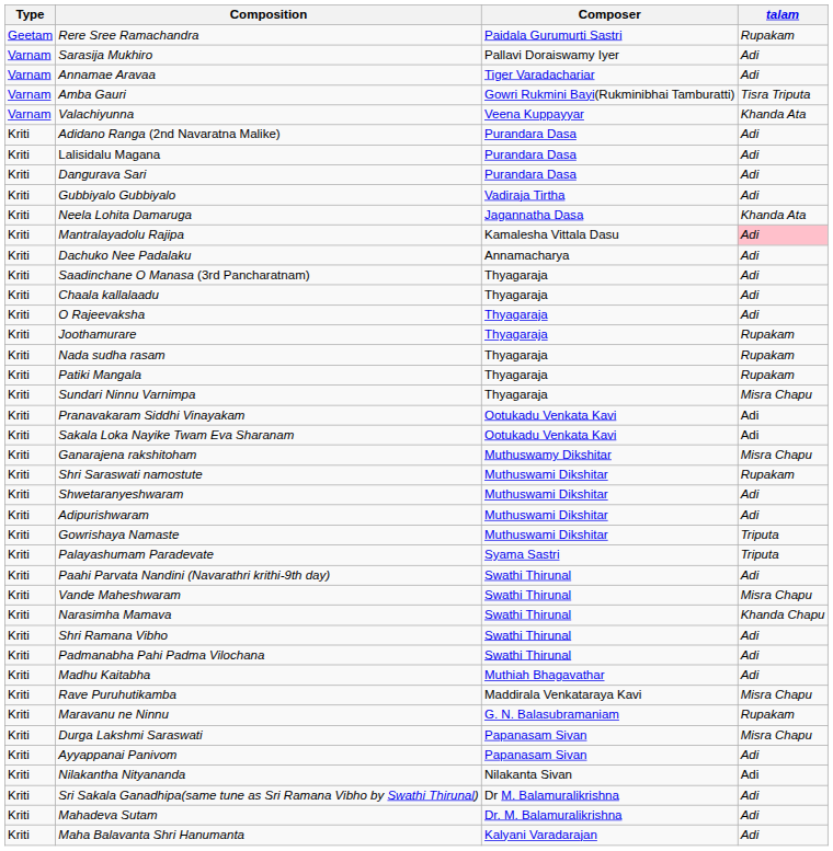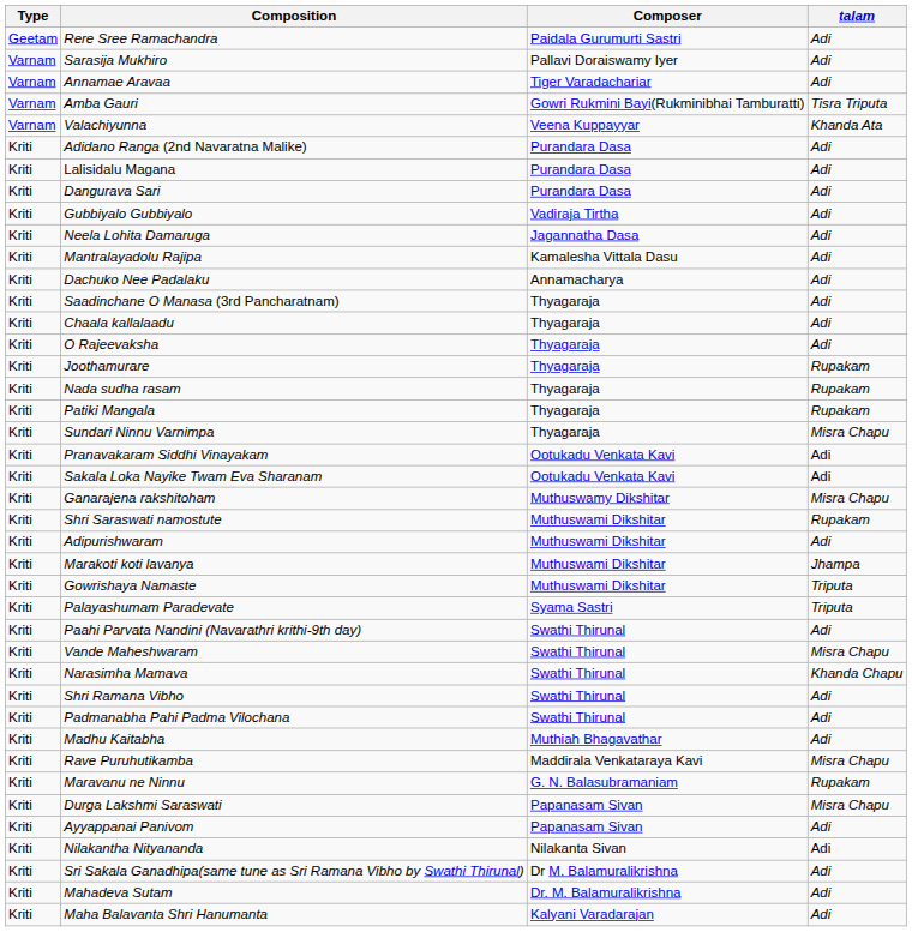 <table class="wikitable">
 <tr>
 <th>Type</th>
 <th>Composition</th>
 <th>Composer</th>
 <th><em><a href='#'>talam</a></em></th>
 </tr>
 <tr>
 <td><a href='#'>Geetam</a></td>
 <td><em>Rere Sree Ramachandra</em></td>
 <td><a href='#'>Paidala Gurumurti Sastri</a></td>
-<td><em>Rupakam</em></td>
+<td><em>Adi</em></td>
 </tr>
 <tr>
 <td><a href='#'>Varnam</a></td>
 <td><em>Sarasija Mukhiro</em></td>
 <td>Pallavi Doraiswamy Iyer</td>
 <td><em>Adi</em></td>
 </tr>
 <tr>
 <td><a href='#'>Varnam</a></td>
 <td><em>Annamae Aravaa</em></td>
 <td><a href='#'>Tiger Varadachariar</a></td>
 <td><em>Adi</em></td>
 </tr>
 <tr>
 <td><a href='#'>Varnam</a></td>
 <td><em>Amba Gauri</em></td>
 <td><a href='#'>Gowri Rukmini Bayi</a>(Rukminibhai Tamburatti)</td>
 <td><em>Tisra Triputa</em></td>
 </tr>
 <tr>
 <td><a href='#'>Varnam</a></td>
 <td><em>Valachiyunna</em></td>
 <td><a href='#'>Veena Kuppayyar</a></td>
 <td><em>Khanda Ata</em></td>
 </tr>
 <tr>
 <td>Kriti</td>
 <td><em>Adidano Ranga</em> (2nd Navaratna Malike)</td>
 <td><a href='#'>Purandara Dasa</a></td>
 <td><em>Adi</em></td>
 </tr>
 <tr>
 <td>Kriti</td>
 <td>Lalisidalu Magana</td>
 <td><a href='#'>Purandara Dasa</a></td>
 <td><em>Adi</em></td>
 </tr>
 <tr>
 <td>Kriti</td>
 <td><em>Dangurava Sari</em></td>
 <td><a href='#'>Purandara Dasa</a></td>
 <td><em>Adi</em></td>
 </tr>
 <tr>
 <td>Kriti</td>
 <td><em>Gubbiyalo Gubbiyalo</em></td>
 <td><a href='#'>Vadiraja Tirtha</a></td>
 <td><em>Adi</em></td>
 </tr>
 <tr>
 <td>Kriti</td>
 <td><em>Neela Lohita Damaruga</em></td>
 <td><a href='#'>Jagannatha Dasa</a></td>
-<td><em>Khanda Ata</em></td>
+<td><em>Adi</em></td>
 </tr>
 <tr>
 <td>Kriti</td>
 <td><em>Mantralayadolu Rajipa</em></td>
 <td>Kamalesha Vittala Dasu</td>
-<td style="background: pink;"><em>Adi</em></td>
+<td><em>Adi</em></td>
 </tr>
 <tr>
 <td>Kriti</td>
 <td><em>Dachuko Nee Padalaku</em></td>
 <td>Annamacharya</td>
 <td><em>Adi</em></td>
 </tr>
 <tr>
 <td>Kriti</td>
 <td><em>Saadinchane O Manasa</em> (3rd Pancharatnam)</td>
 <td>Thyagaraja</td>
 <td><em>Adi</em></td>
 </tr>
 <tr>
 <td>Kriti</td>
 <td><em>Chaala kallalaadu</em></td>
 <td>Thyagaraja</td>
 <td><em>Adi</em></td>
 </tr>
 <tr>
 <td>Kriti</td>
 <td><em>O Rajeevaksha</em></td>
 <td><a href='#'>Thyagaraja</a></td>
 <td><em>Adi</em></td>
 </tr>
 <tr>
 <td>Kriti</td>
 <td><em>Joothamurare</em></td>
 <td><a href='#'>Thyagaraja</a></td>
 <td><em>Rupakam</em></td>
 </tr>
 <tr>
 <td>Kriti</td>
 <td><em>Nada sudha rasam</em></td>
 <td>Thyagaraja</td>
 <td><em>Rupakam</em></td>
 </tr>
 <tr>
 <td>Kriti</td>
 <td><em>Patiki Mangala</em></td>
 <td>Thyagaraja</td>
 <td><em>Rupakam</em></td>
 </tr>
 <tr>
 <td>Kriti</td>
 <td><em>Sundari Ninnu Varnimpa</em></td>
 <td>Thyagaraja</td>
 <td><em>Misra Chapu</em></td>
 </tr>
 <tr>
 <td>Kriti</td>
 <td><em>Pranavakaram Siddhi Vinayakam</em></td>
 <td><a href='#'>Ootukadu Venkata Kavi</a></td>
 <td>Adi</td>
 </tr>
 <tr>
 <td>Kriti</td>
 <td><em>Sakala Loka Nayike Twam Eva Sharanam</em></td>
 <td><a href='#'>Ootukadu Venkata Kavi</a></td>
 <td>Adi</td>
 </tr>
 <tr>
 <td>Kriti</td>
 <td><em>Ganarajena rakshitoham</em></td>
 <td><a href='#'>Muthuswamy Dikshitar</a></td>
 <td><em>Misra Chapu</em></td>
 </tr>
 <tr>
 <td>Kriti</td>
 <td><em>Shri Saraswati namostute</em></td>
 <td><a href='#'>Muthuswami Dikshitar</a></td>
 <td><em>Rupakam</em></td>
 </tr>
 <tr>
 <td>Kriti</td>
-<td><em>Shwetaranyeshwaram</em></td>
+<td><em>Adipurishwaram</em></td>
 <td><a href='#'>Muthuswami Dikshitar</a></td>
 <td><em>Adi</em></td>
 </tr>
 <tr>
 <td>Kriti</td>
-<td><em>Adipurishwaram</em></td>
+<td><em>Marakoti koti lavanya</em></td>
 <td><a href='#'>Muthuswami Dikshitar</a></td>
-<td><em>Adi</em></td>
+<td><em>Jhampa</em></td>
 </tr>
 <tr>
 <td>Kriti</td>
 <td><em>Gowrishaya Namaste</em></td>
 <td><a href='#'>Muthuswami Dikshitar</a></td>
 <td><em>Triputa</em></td>
 </tr>
 <tr>
 <td>Kriti</td>
 <td><em>Palayashumam Paradevate</em></td>
 <td><a href='#'>Syama Sastri</a></td>
 <td><em>Triputa</em></td>
 </tr>
 <tr>
 <td>Kriti</td>
 <td><em>Paahi Parvata Nandini (Navarathri krithi-9th day)</em></td>
 <td><a href='#'>Swathi Thirunal</a></td>
 <td><em>Adi</em></td>
 </tr>
 <tr>
 <td>Kriti</td>
 <td><em>Vande Maheshwaram</em></td>
 <td><a href='#'>Swathi Thirunal</a></td>
 <td><em>Misra Chapu</em></td>
 </tr>
 <tr>
 <td>Kriti</td>
 <td><em>Narasimha Mamava</em></td>
 <td><a href='#'>Swathi Thirunal</a></td>
 <td><em>Khanda Chapu</em></td>
 </tr>
 <tr>
 <td>Kriti</td>
 <td><em>Shri Ramana Vibho</em></td>
 <td><a href='#'>Swathi Thirunal</a></td>
 <td><em>Adi</em></td>
 </tr>
 <tr>
 <td>Kriti</td>
 <td><em>Padmanabha Pahi Padma Vilochana</em></td>
 <td><a href='#'>Swathi Thirunal</a></td>
 <td><em>Adi</em></td>
 </tr>
 <tr>
 <td>Kriti</td>
 <td><em>Madhu Kaitabha</em></td>
 <td><a href='#'>Muthiah Bhagavathar</a></td>
 <td><em>Adi</em></td>
 </tr>
 <tr>
 <td>Kriti</td>
 <td><em>Rave Puruhutikamba</em></td>
 <td>Maddirala Venkataraya Kavi</td>
 <td><em>Misra Chapu</em></td>
 </tr>
 <tr>
 <td>Kriti</td>
 <td><em>Maravanu ne Ninnu</em></td>
 <td><a href='#'>G. N. Balasubramaniam</a></td>
 <td><em>Rupakam</em></td>
 </tr>
 <tr>
 <td>Kriti</td>
 <td><em>Durga Lakshmi Saraswati</em></td>
 <td><a href='#'>Papanasam Sivan</a></td>
 <td><em>Misra Chapu</em></td>
 </tr>
 <tr>
 <td>Kriti</td>
 <td><em>Ayyappanai Panivom</em></td>
 <td><a href='#'>Papanasam Sivan</a></td>
 <td><em>Adi</em></td>
 </tr>
 <tr>
 <td>Kriti</td>
 <td><em>Nilakantha Nityananda</em></td>
 <td>Nilakanta Sivan</td>
 <td>Adi</td>
 </tr>
 <tr>
 <td>Kriti</td>
 <td><em>Sri Sakala Ganadhipa(same tune as Sri Ramana Vibho by <a href='#'>Swathi Thirunal</a>)</em></td>
 <td>Dr <a href='#'>M. Balamuralikrishna</a></td>
 <td><em>Adi</em></td>
 </tr>
 <tr>
 <td>Kriti</td>
 <td><em>Mahadeva Sutam</em></td>
 <td><a href='#'>Dr. M. Balamuralikrishna</a></td>
 <td><em>Adi</em></td>
 </tr>
 <tr>
 <td>Kriti</td>
 <td><em>Maha Balavanta Shri Hanumanta</em></td>
 <td><a href='#'>Kalyani Varadarajan</a></td>
 <td><em>Adi</em></td>
 </tr>
 </table>
